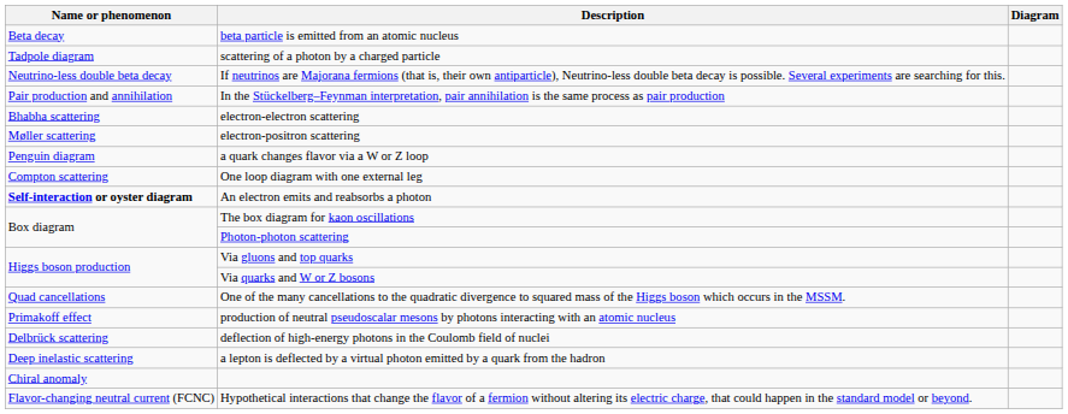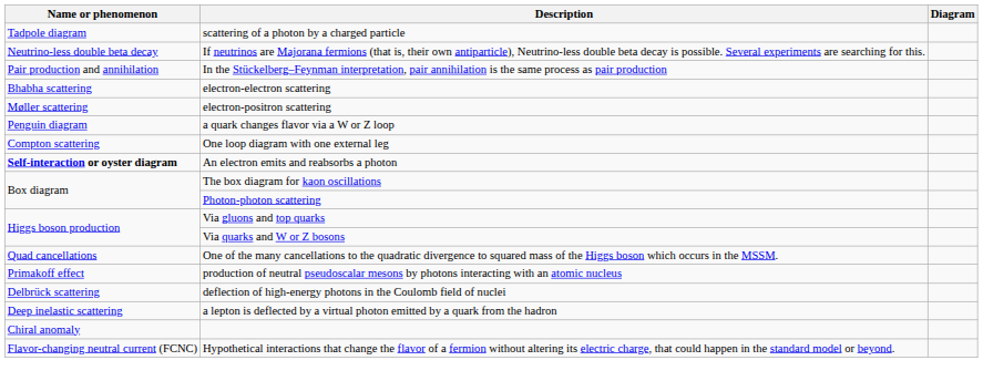 <table class="wikitable">
 <tr>
 <th>Name or phenomenon</th>
 <th>Description</th>
 <th>Diagram</th>
-</tr>
-<tr>
-<td><a href='#'>Beta decay</a></td>
-<td><a href='#'>beta particle</a> is emitted from an atomic nucleus</td>
-<td></td>
 </tr>
 <tr>
 <td><a href='#'>Tadpole diagram</a></td>
 <td>scattering of a photon by a charged particle</td>
 <td></td>
 </tr>
 <tr>
 <td><a href='#'>Neutrino-less double beta decay</a></td>
 <td>If <a href='#'>neutrinos</a> are <a href='#'>Majorana fermions</a> (that is, their own <a href='#'>antiparticle</a>), Neutrino-less double beta decay is possible. <a href='#'>Several experiments</a> are searching for this.</td>
 <td></td>
 </tr>
 <tr>
 <td><a href='#'>Pair production</a> and <a href='#'>annihilation</a></td>
 <td>In the <a href='#'>Stückelberg–Feynman interpretation</a>, <a href='#'>pair annihilation</a> is the same process as <a href='#'>pair production</a></td>
 <td></td>
 </tr>
 <tr>
 <td><a href='#'>Bhabha scattering</a></td>
 <td>electron-electron scattering</td>
 <td></td>
 </tr>
 <tr>
 <td><a href='#'>Møller scattering</a></td>
 <td>electron-positron scattering</td>
 <td></td>
 </tr>
 <tr>
 <td><a href='#'>Penguin diagram</a></td>
 <td>a quark changes flavor via a W or Z loop</td>
 <td></td>
 </tr>
 <tr>
 <td><a href='#'>Compton scattering</a></td>
 <td>One loop diagram with one external leg</td>
 <td></td>
 </tr>
 <tr>
 <td><strong><a href='#'>Self-interaction</a> or oyster diagram</strong></td>
 <td>An electron emits and reabsorbs a photon</td>
 <td></td>
 </tr>
 <tr>
 <td rowspan="2">Box diagram</td>
 <td>The box diagram for <a href='#'>kaon oscillations</a></td>
 <td></td>
 </tr>
 <tr>
 <td><a href='#'>Photon-photon scattering</a></td>
 <td></td>
 </tr>
 <tr>
 <td rowspan="2"><a href='#'>Higgs boson production</a></td>
 <td>Via <a href='#'>gluons</a> and <a href='#'>top quarks</a></td>
 <td></td>
 </tr>
 <tr>
 <td>Via <a href='#'>quarks</a> and <a href='#'>W or Z bosons</a></td>
 <td></td>
 </tr>
 <tr>
 <td><a href='#'>Quad cancellations</a></td>
 <td>One of the many cancellations to the quadratic divergence to squared mass of the <a href='#'>Higgs boson</a> which occurs in the <a href='#'>MSSM</a>.</td>
 <td></td>
 </tr>
 <tr>
 <td><a href='#'>Primakoff effect</a></td>
 <td>production of neutral <a href='#'>pseudoscalar mesons</a> by photons interacting with an <a href='#'>atomic nucleus</a></td>
 <td></td>
 </tr>
 <tr>
 <td><a href='#'>Delbrück scattering</a></td>
 <td>deflection of high-energy photons in the Coulomb field of nuclei</td>
 <td></td>
 </tr>
 <tr>
 <td><a href='#'>Deep inelastic scattering</a></td>
 <td>a lepton is deflected by a virtual photon emitted by a quark from the hadron</td>
 <td></td>
 </tr>
 <tr>
 <td><a href='#'>Chiral anomaly</a></td>
 <td></td>
 <td></td>
 </tr>
 <tr>
 <td><a href='#'>Flavor-changing neutral current</a> (FCNC)</td>
 <td>Hypothetical interactions that change the <a href='#'>flavor</a> of a <a href='#'>fermion</a> without altering its <a href='#'>electric charge</a>, that could happen in the <a href='#'>standard model</a> or <a href='#'>beyond</a>.</td>
 <td></td>
 </tr>
 </table>
